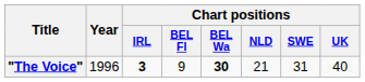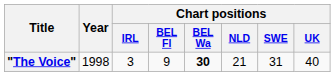 <table class="wikitable plainrowheaders" style="text-align:center;">
 <tr>
 <th rowspan="2">Title</th>
 <th rowspan="2">Year</th>
 <th colspan="6">Chart positions</th>
 </tr>
 <tr>
 <th scope="col" style="width:3em;font-size:85%;"><a href='#'>IRL</a><br></th>
 <th scope="col" style="width:3em;font-size:85%;"><a href='#'>BEL <br> Fl</a></th>
 <th scope="col" style="width:3em;font-size:85%;"><a href='#'>BEL <br> Wa</a></th>
 <th scope="col" style="width:3em;font-size:85%;"><a href='#'>NLD</a></th>
 <th scope="col" style="width:3em;font-size:85%;"><a href='#'>SWE</a><br></th>
 <th scope="col" style="width:3em;font-size:85%;"><a href='#'>UK</a><br></th>
 </tr>
 <tr>
 <th scope="row">"<a href='#'>The Voice</a>"</th>
-<td>1996</td>
-<td><strong>3</strong></td>
+<td>1998</td>
+<td>3</td>
 <td>9</td>
 <td><strong>30</strong></td>
 <td>21</td>
 <td>31</td>
 <td>40</td>
 </tr>
 </table>
